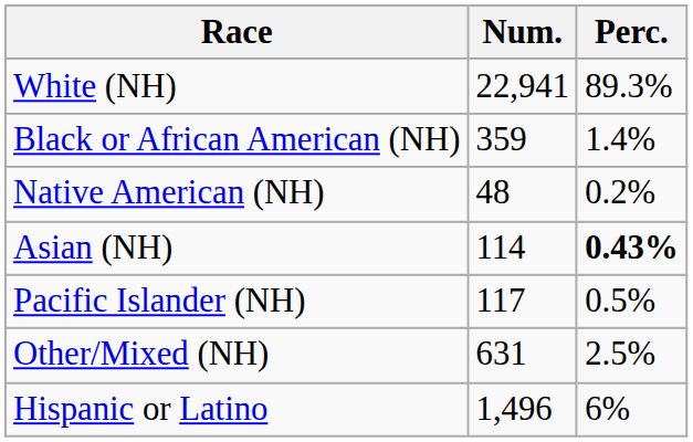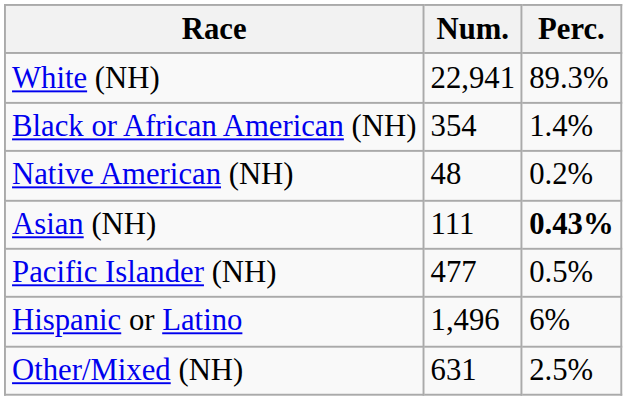 <table class="wikitable">
 <tr>
 <th>Race</th>
 <th>Num.</th>
 <th>Perc.</th>
 </tr>
 <tr>
 <td><a href='#'>White</a> (NH)</td>
 <td>22,941</td>
 <td>89.3%</td>
 </tr>
 <tr>
 <td><a href='#'>Black or African American</a> (NH)</td>
-<td>359</td>
+<td>354</td>
 <td>1.4%</td>
 </tr>
 <tr>
 <td><a href='#'>Native American</a> (NH)</td>
 <td>48</td>
 <td>0.2%</td>
 </tr>
 <tr>
 <td><a href='#'>Asian</a> (NH)</td>
-<td>114</td>
+<td>111</td>
 <td><strong>0.43%</strong></td>
 </tr>
 <tr>
 <td><a href='#'>Pacific Islander</a> (NH)</td>
-<td>117</td>
+<td>477</td>
 <td>0.5%</td>
+</tr>
+<tr>
+<td><a href='#'>Hispanic</a> or <a href='#'>Latino</a></td>
+<td>1,496</td>
+<td>6%</td>
 </tr>
 <tr>
 <td><a href='#'>Other/Mixed</a> (NH)</td>
 <td>631</td>
 <td>2.5%</td>
 </tr>
-<tr>
-<td><a href='#'>Hispanic</a> or <a href='#'>Latino</a></td>
-<td>1,496</td>
-<td>6%</td>
-</tr>
 </table>
